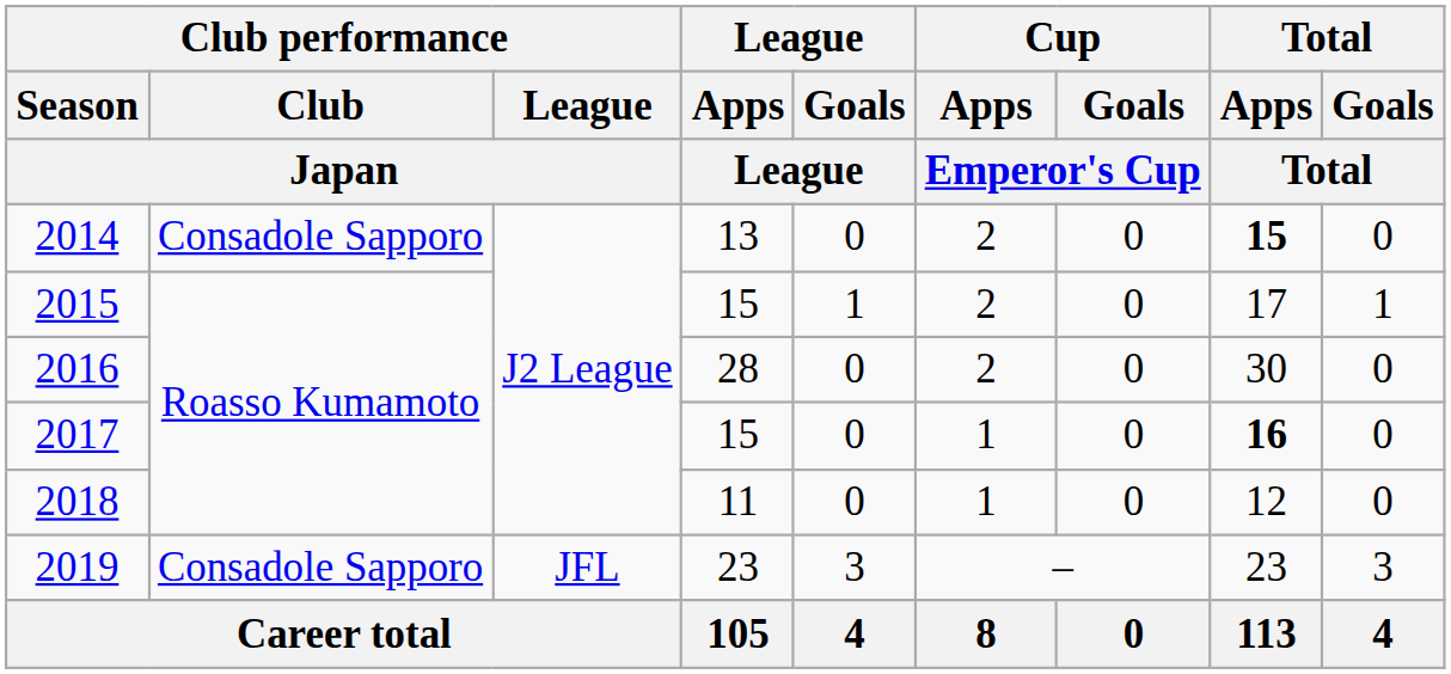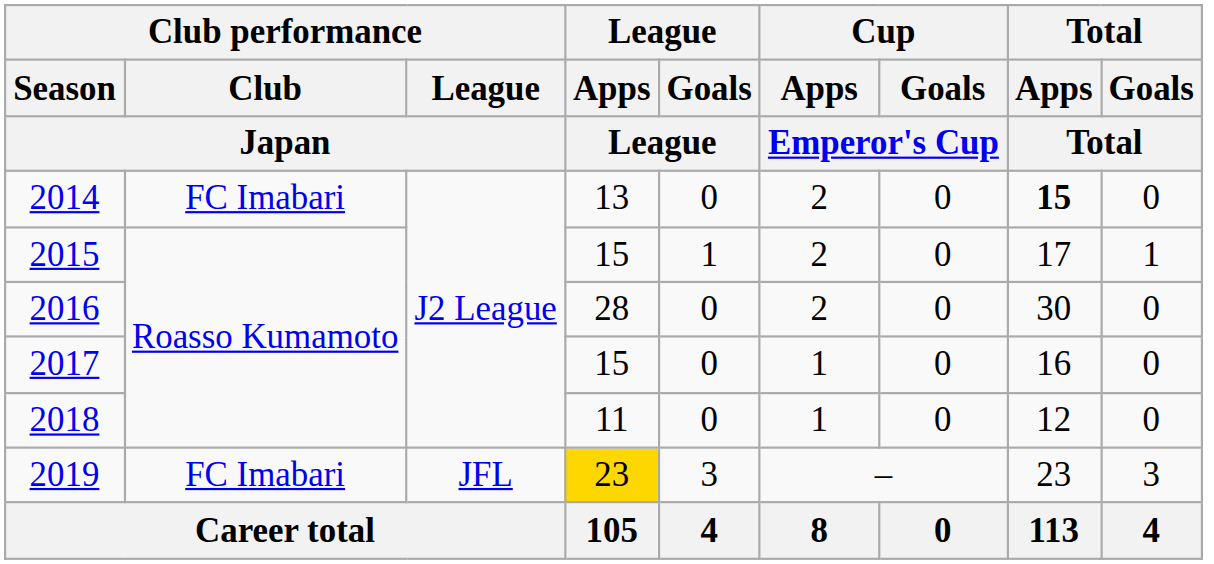 <table class="wikitable" style="text-align:center">
 <tr>
 <th colspan=3>Club performance</th>
 <th colspan=2>League</th>
 <th colspan=2>Cup</th>
 <th colspan=2>Total</th>
 </tr>
 <tr>
 <th>Season</th>
 <th>Club</th>
 <th>League</th>
 <th>Apps</th>
 <th>Goals</th>
 <th>Apps</th>
 <th>Goals</th>
 <th>Apps</th>
 <th>Goals</th>
 </tr>
 <tr>
 <th colspan=3>Japan</th>
 <th colspan=2>League</th>
 <th colspan=2><a href='#'>Emperor's Cup</a></th>
 <th colspan=2>Total</th>
 </tr>
 <tr>
 <td><a href='#'>2014</a></td>
-<td rowspan="1"><a href='#'>Consadole Sapporo</a></td>
+<td rowspan="1"><a href='#'>FC Imabari</a></td>
 <td rowspan="5"><a href='#'>J2 League</a></td>
 <td>13</td>
 <td>0</td>
 <td>2</td>
 <td>0</td>
 <td><strong>15</strong></td>
 <td>0</td>
 </tr>
 <tr>
 <td><a href='#'>2015</a></td>
 <td rowspan="4"><a href='#'>Roasso Kumamoto</a></td>
 <td>15</td>
 <td>1</td>
 <td>2</td>
 <td>0</td>
 <td>17</td>
 <td>1</td>
 </tr>
 <tr>
 <td><a href='#'>2016</a></td>
 <td>28</td>
 <td>0</td>
 <td>2</td>
 <td>0</td>
 <td>30</td>
 <td>0</td>
 </tr>
 <tr>
 <td><a href='#'>2017</a></td>
 <td>15</td>
 <td>0</td>
 <td>1</td>
 <td>0</td>
-<td><strong>16</strong></td>
+<td>16</td>
 <td>0</td>
 </tr>
 <tr>
 <td><a href='#'>2018</a></td>
 <td>11</td>
 <td>0</td>
 <td>1</td>
 <td>0</td>
 <td>12</td>
 <td>0</td>
 </tr>
 <tr>
 <td><a href='#'>2019</a></td>
-<td rowspan="1"><a href='#'>Consadole Sapporo</a></td>
+<td rowspan="1"><a href='#'>FC Imabari</a></td>
 <td><a href='#'>JFL</a></td>
-<td>23</td>
+<td style="background: gold;">23</td>
 <td>3</td>
 <td colspan="2">–</td>
 <td>23</td>
 <td>3</td>
 </tr>
 <tr>
 <th colspan=3>Career total</th>
 <th>105</th>
 <th>4</th>
 <th>8</th>
 <th>0</th>
 <th>113</th>
 <th>4</th>
 </tr>
 </table>
